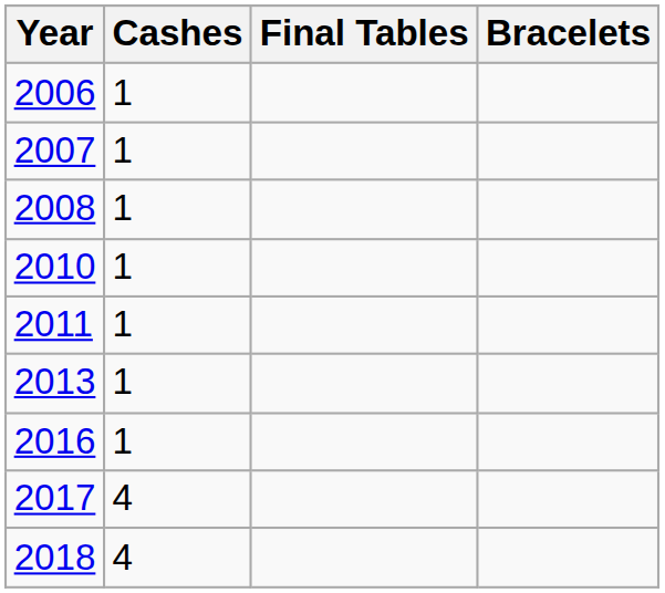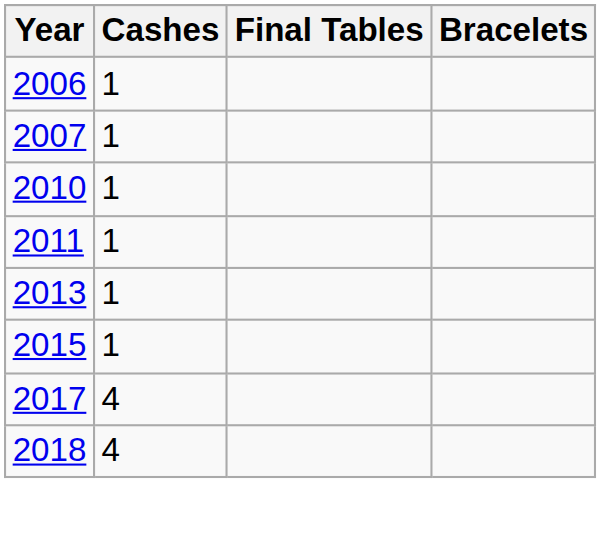 <table class="wikitable">
 <tr>
 </tr>
 <tr>
 <th>Year</th>
 <th>Cashes</th>
 <th>Final Tables</th>
 <th>Bracelets</th>
 </tr>
 <tr>
 <td><a href='#'>2006</a></td>
 <td>1</td>
 <td></td>
 <td></td>
 </tr>
 <tr>
 <td><a href='#'>2007</a></td>
-<td>1</td>
-<td></td>
-<td></td>
-</tr>
-<tr>
-<td><a href='#'>2008</a></td>
 <td>1</td>
 <td></td>
 <td></td>
 </tr>
 <tr>
 <td><a href='#'>2010</a></td>
 <td>1</td>
 <td></td>
 <td></td>
 </tr>
 <tr>
 <td><a href='#'>2011</a></td>
 <td>1</td>
 <td></td>
 <td></td>
 </tr>
 <tr>
 <td><a href='#'>2013</a></td>
 <td>1</td>
 <td></td>
 <td></td>
 </tr>
 <tr>
-<td><a href='#'>2016</a></td>
+<td><a href='#'>2015</a></td>
 <td>1</td>
 <td></td>
 <td></td>
 </tr>
 <tr>
 <td><a href='#'>2017</a></td>
 <td>4</td>
 <td></td>
 <td></td>
 </tr>
 <tr>
 <td><a href='#'>2018</a></td>
 <td>4</td>
 <td></td>
 <td></td>
 </tr>
 </table>
